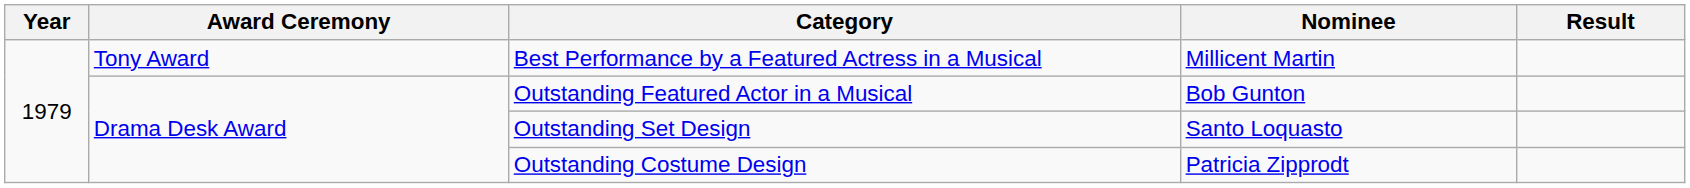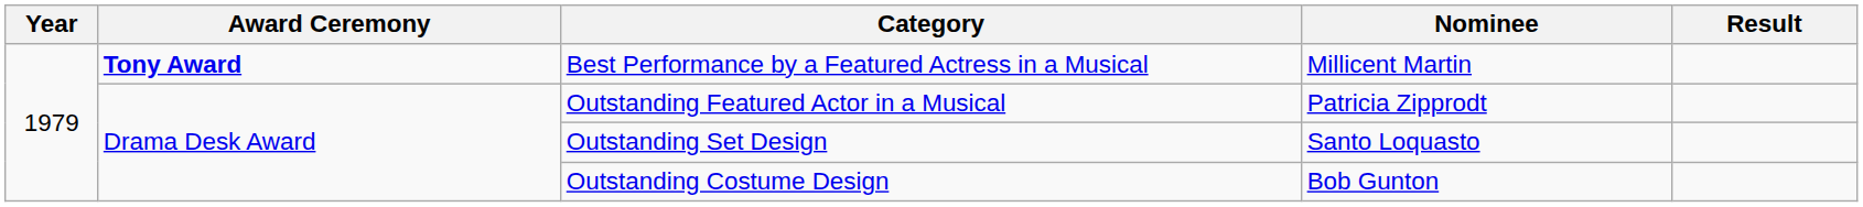 <table class="wikitable" width="95%">
 <tr>
 <th width="5%">Year</th>
 <th width="25%">Award Ceremony</th>
 <th width="40%">Category</th>
 <th width="20%">Nominee</th>
 <th width="10%">Result</th>
 </tr>
 <tr>
 <td rowspan="4" align="center">1979</td>
-<td><a href='#'>Tony Award</a></td>
+<td><strong><a href='#'>Tony Award</a></strong></td>
 <td><a href='#'>Best Performance by a Featured Actress in a Musical</a></td>
 <td><a href='#'>Millicent Martin</a></td>
 <td></td>
 </tr>
 <tr>
 <td rowspan="3"><a href='#'>Drama Desk Award</a></td>
 <td><a href='#'>Outstanding Featured Actor in a Musical</a></td>
-<td><a href='#'>Bob Gunton</a></td>
+<td><a href='#'>Patricia Zipprodt</a></td>
 <td></td>
 </tr>
 <tr>
 <td><a href='#'>Outstanding Set Design</a></td>
 <td><a href='#'>Santo Loquasto</a></td>
 <td></td>
 </tr>
 <tr>
 <td><a href='#'>Outstanding Costume Design</a></td>
-<td><a href='#'>Patricia Zipprodt</a></td>
+<td><a href='#'>Bob Gunton</a></td>
 <td></td>
 </tr>
 </table>
